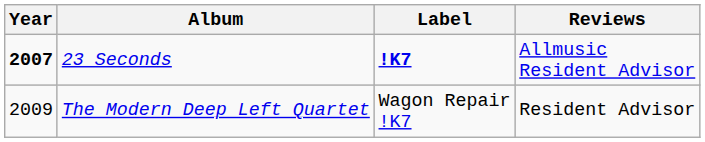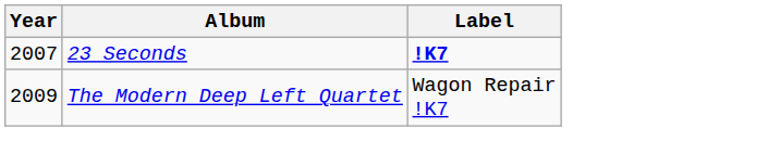 <table class="wikitable" style="text-align:left;">
 <tr>
 <th>Year</th>
 <th>Album</th>
 <th>Label</th>
-<th>Reviews</th>
 </tr>
 <tr>
-<td><strong>2007</strong></td>
+<td>2007</td>
 <td><em><a href='#'>23 Seconds</a></em></td>
 <td><strong><a href='#'>!K7</a></strong></td>
-<td><a href='#'>Allmusic</a> <br><a href='#'>Resident Advisor</a> </td>
 </tr>
 <tr>
 <td>2009</td>
 <td><em><a href='#'>The Modern Deep Left Quartet</a></em></td>
 <td>Wagon Repair<br><a href='#'>!K7</a></td>
-<td>Resident Advisor </td>
 </tr>
 </table>
